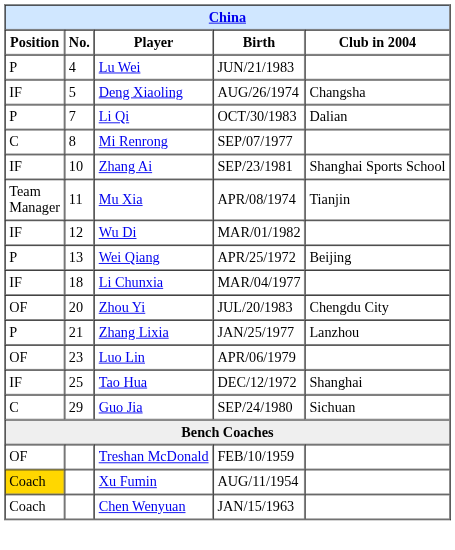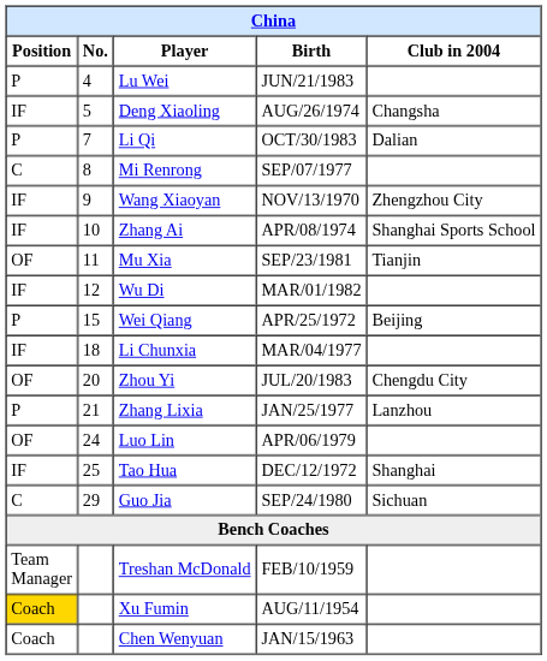 <table border=1 cellpadding=4 cellspacing=0>
 <tr>
 <th colspan=5 bgcolor=#d0e7ff><a href='#'>China</a></th>
 </tr>
 <tr>
 <th>Position</th>
 <th>No.</th>
 <th>Player</th>
 <th>Birth</th>
 <th>Club in 2004</th>
 </tr>
 <tr>
 <td>P</td>
 <td>4</td>
 <td><a href='#'>Lu Wei</a></td>
 <td>JUN/21/1983</td>
 <td></td>
 </tr>
 <tr>
 <td>IF</td>
 <td>5</td>
 <td><a href='#'>Deng Xiaoling</a></td>
 <td>AUG/26/1974</td>
 <td>Changsha</td>
 </tr>
 <tr>
 <td>P</td>
 <td>7</td>
 <td><a href='#'>Li Qi</a></td>
 <td>OCT/30/1983</td>
 <td>Dalian</td>
 </tr>
 <tr>
 <td>C</td>
 <td>8</td>
 <td><a href='#'>Mi Renrong</a></td>
 <td>SEP/07/1977</td>
 <td></td>
 </tr>
 <tr>
 <td>IF</td>
+<td>9</td>
+<td><a href='#'>Wang Xiaoyan</a></td>
+<td>NOV/13/1970</td>
+<td>Zhengzhou City</td>
+</tr>
+<tr>
+<td>IF</td>
 <td>10</td>
 <td><a href='#'>Zhang Ai</a></td>
-<td>SEP/23/1981</td>
+<td>APR/08/1974</td>
 <td>Shanghai Sports School</td>
 </tr>
 <tr>
-<td>Team<br> Manager</td>
+<td>OF</td>
 <td>11</td>
 <td><a href='#'>Mu Xia</a></td>
-<td>APR/08/1974</td>
+<td>SEP/23/1981</td>
 <td>Tianjin</td>
 </tr>
 <tr>
 <td>IF</td>
 <td>12</td>
 <td><a href='#'>Wu Di</a></td>
 <td>MAR/01/1982</td>
 <td></td>
 </tr>
 <tr>
 <td>P</td>
-<td>13</td>
+<td>15</td>
 <td><a href='#'>Wei Qiang</a></td>
 <td>APR/25/1972</td>
 <td>Beijing</td>
 </tr>
 <tr>
 <td>IF</td>
 <td>18</td>
 <td><a href='#'>Li Chunxia</a></td>
 <td>MAR/04/1977</td>
 <td></td>
 </tr>
 <tr>
 <td>OF</td>
 <td>20</td>
 <td><a href='#'>Zhou Yi</a></td>
 <td>JUL/20/1983</td>
 <td>Chengdu City</td>
 </tr>
 <tr>
 <td>P</td>
 <td>21</td>
 <td><a href='#'>Zhang Lixia</a></td>
 <td>JAN/25/1977</td>
 <td>Lanzhou</td>
 </tr>
 <tr>
 <td>OF</td>
-<td>23</td>
+<td>24</td>
 <td><a href='#'>Luo Lin</a></td>
 <td>APR/06/1979</td>
 <td></td>
 </tr>
 <tr>
 <td>IF</td>
 <td>25</td>
 <td><a href='#'>Tao Hua</a></td>
 <td>DEC/12/1972</td>
 <td>Shanghai</td>
 </tr>
 <tr>
 <td>C</td>
 <td>29</td>
 <td><a href='#'>Guo Jia</a></td>
 <td>SEP/24/1980</td>
 <td>Sichuan</td>
 </tr>
 <tr>
 <th colspan=5 bgcolor=#efefef><strong>Bench Coaches</strong></th>
 </tr>
 <tr>
-<td>OF</td>
+<td>Team<br> Manager</td>
 <td></td>
 <td><a href='#'>Treshan McDonald</a></td>
 <td>FEB/10/1959</td>
 <td></td>
 </tr>
 <tr>
 <td style="background: gold;">Coach</td>
 <td></td>
 <td><a href='#'>Xu Fumin</a></td>
 <td>AUG/11/1954</td>
 <td></td>
 </tr>
 <tr>
 <td>Coach</td>
 <td></td>
 <td><a href='#'>Chen Wenyuan</a></td>
 <td>JAN/15/1963</td>
 <td></td>
 </tr>
 </table>
